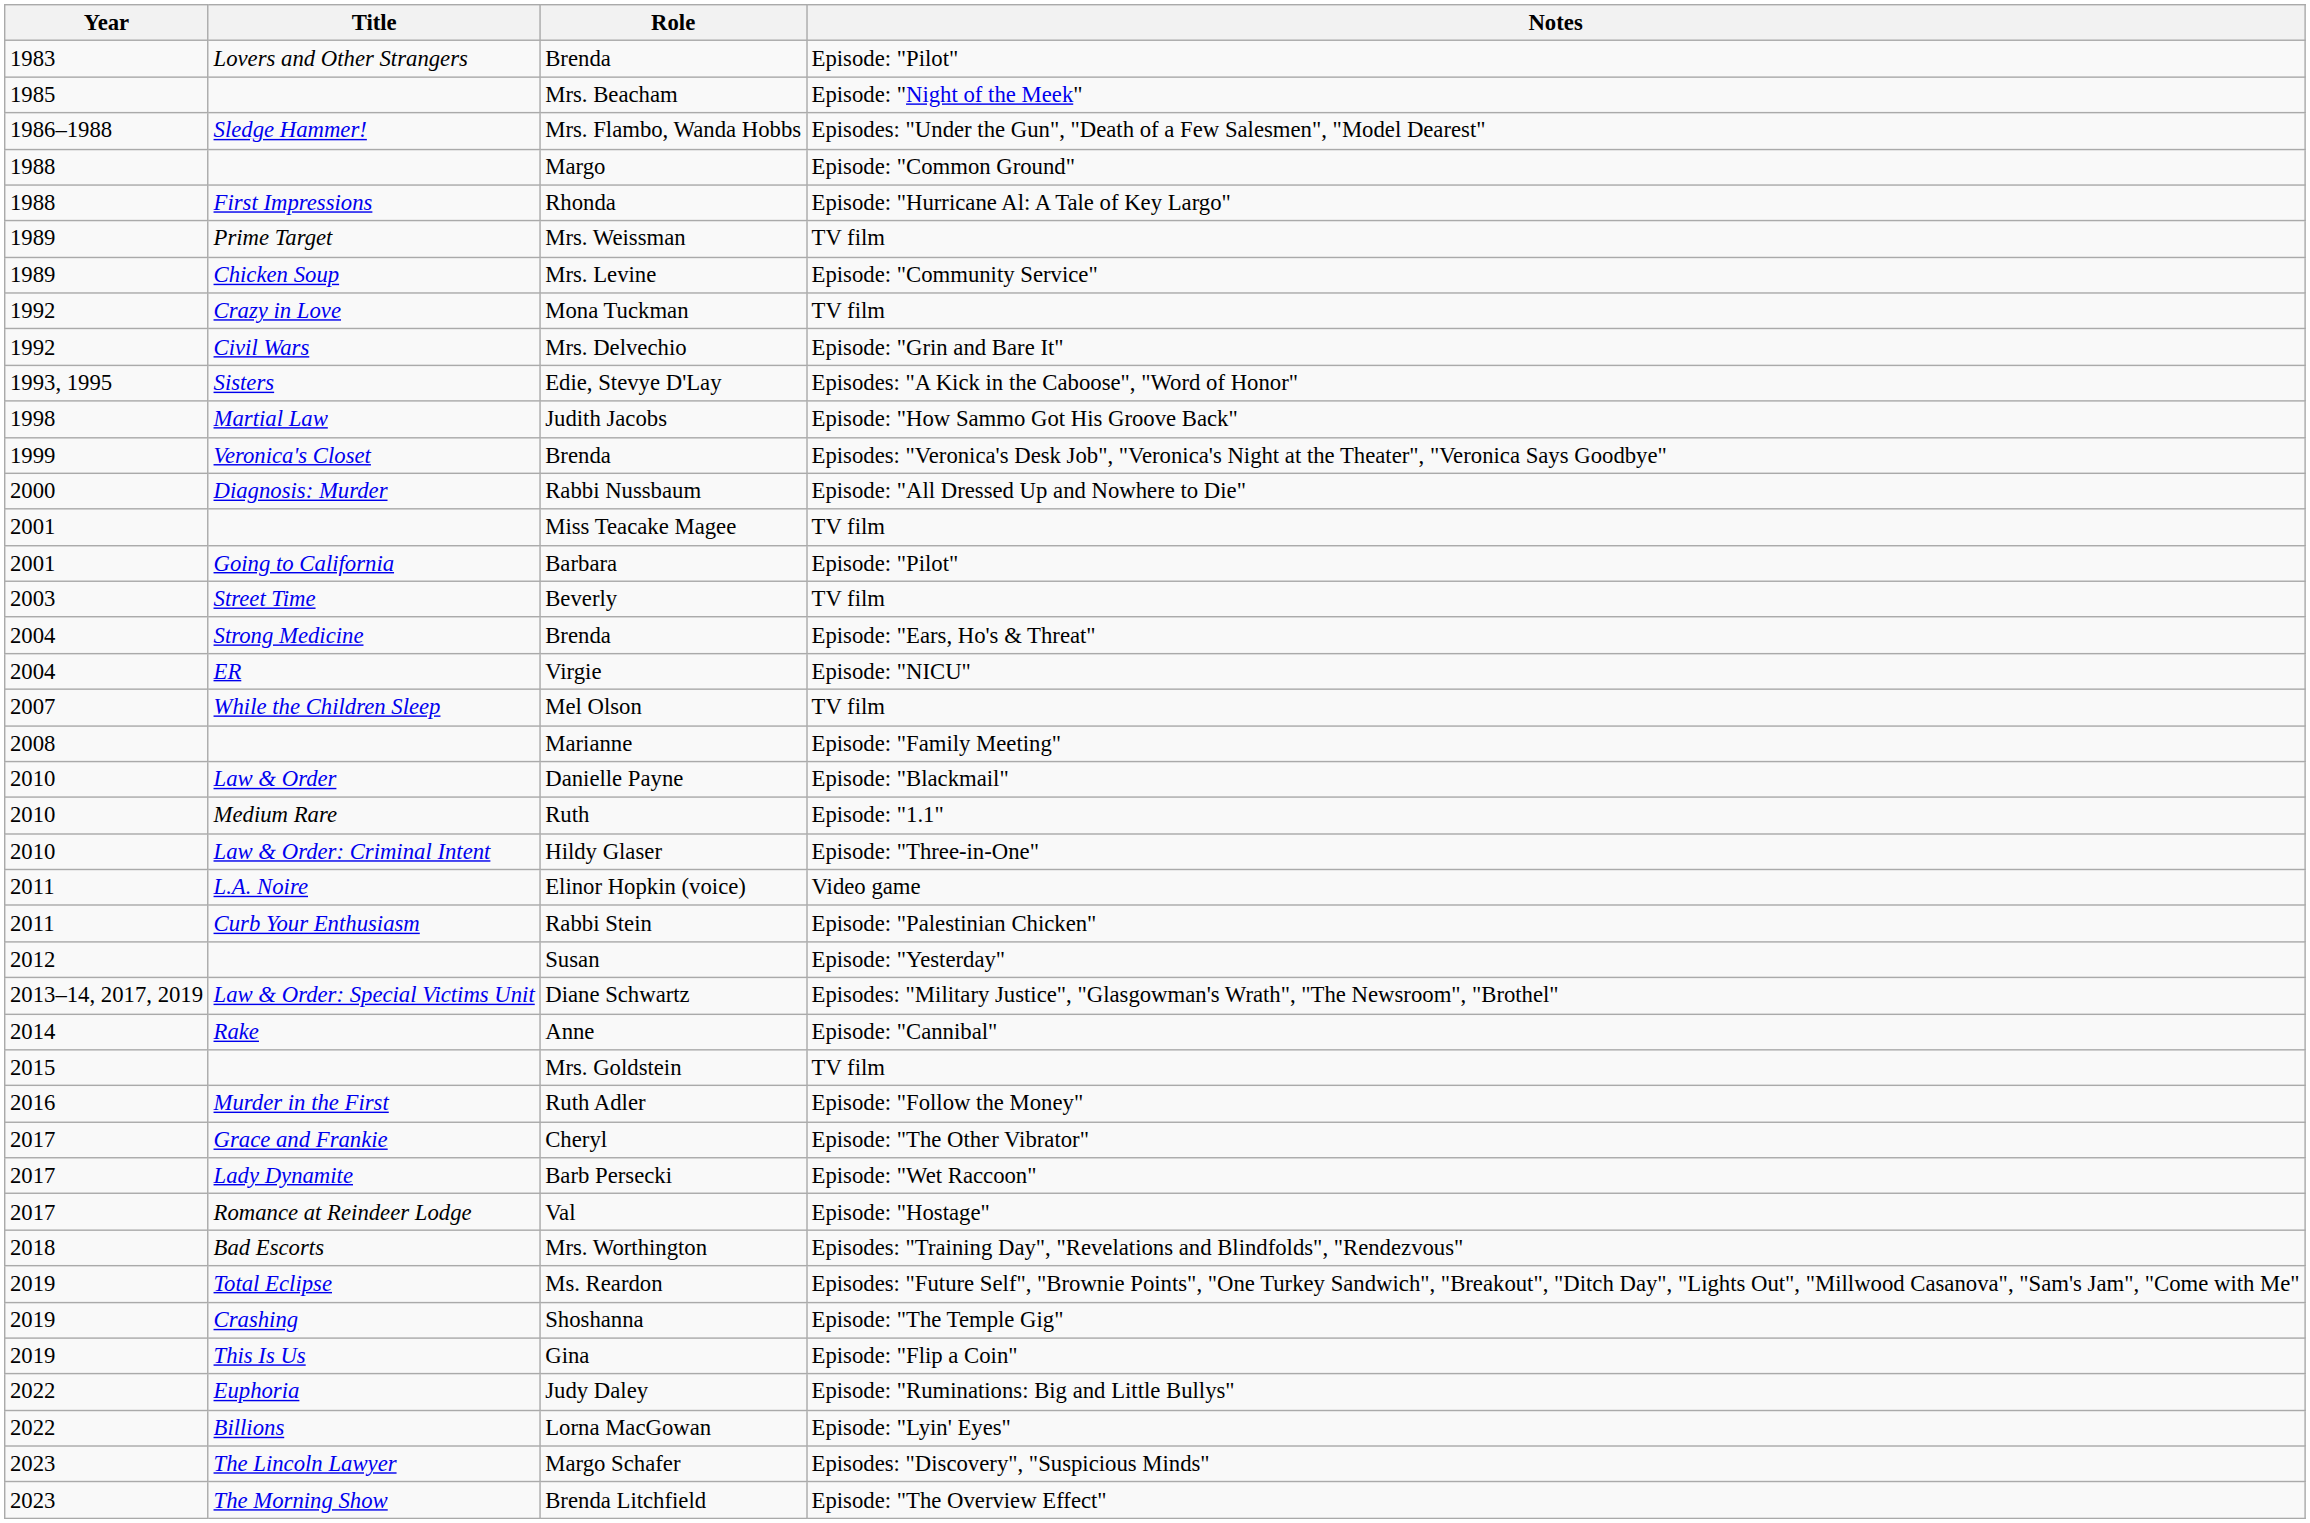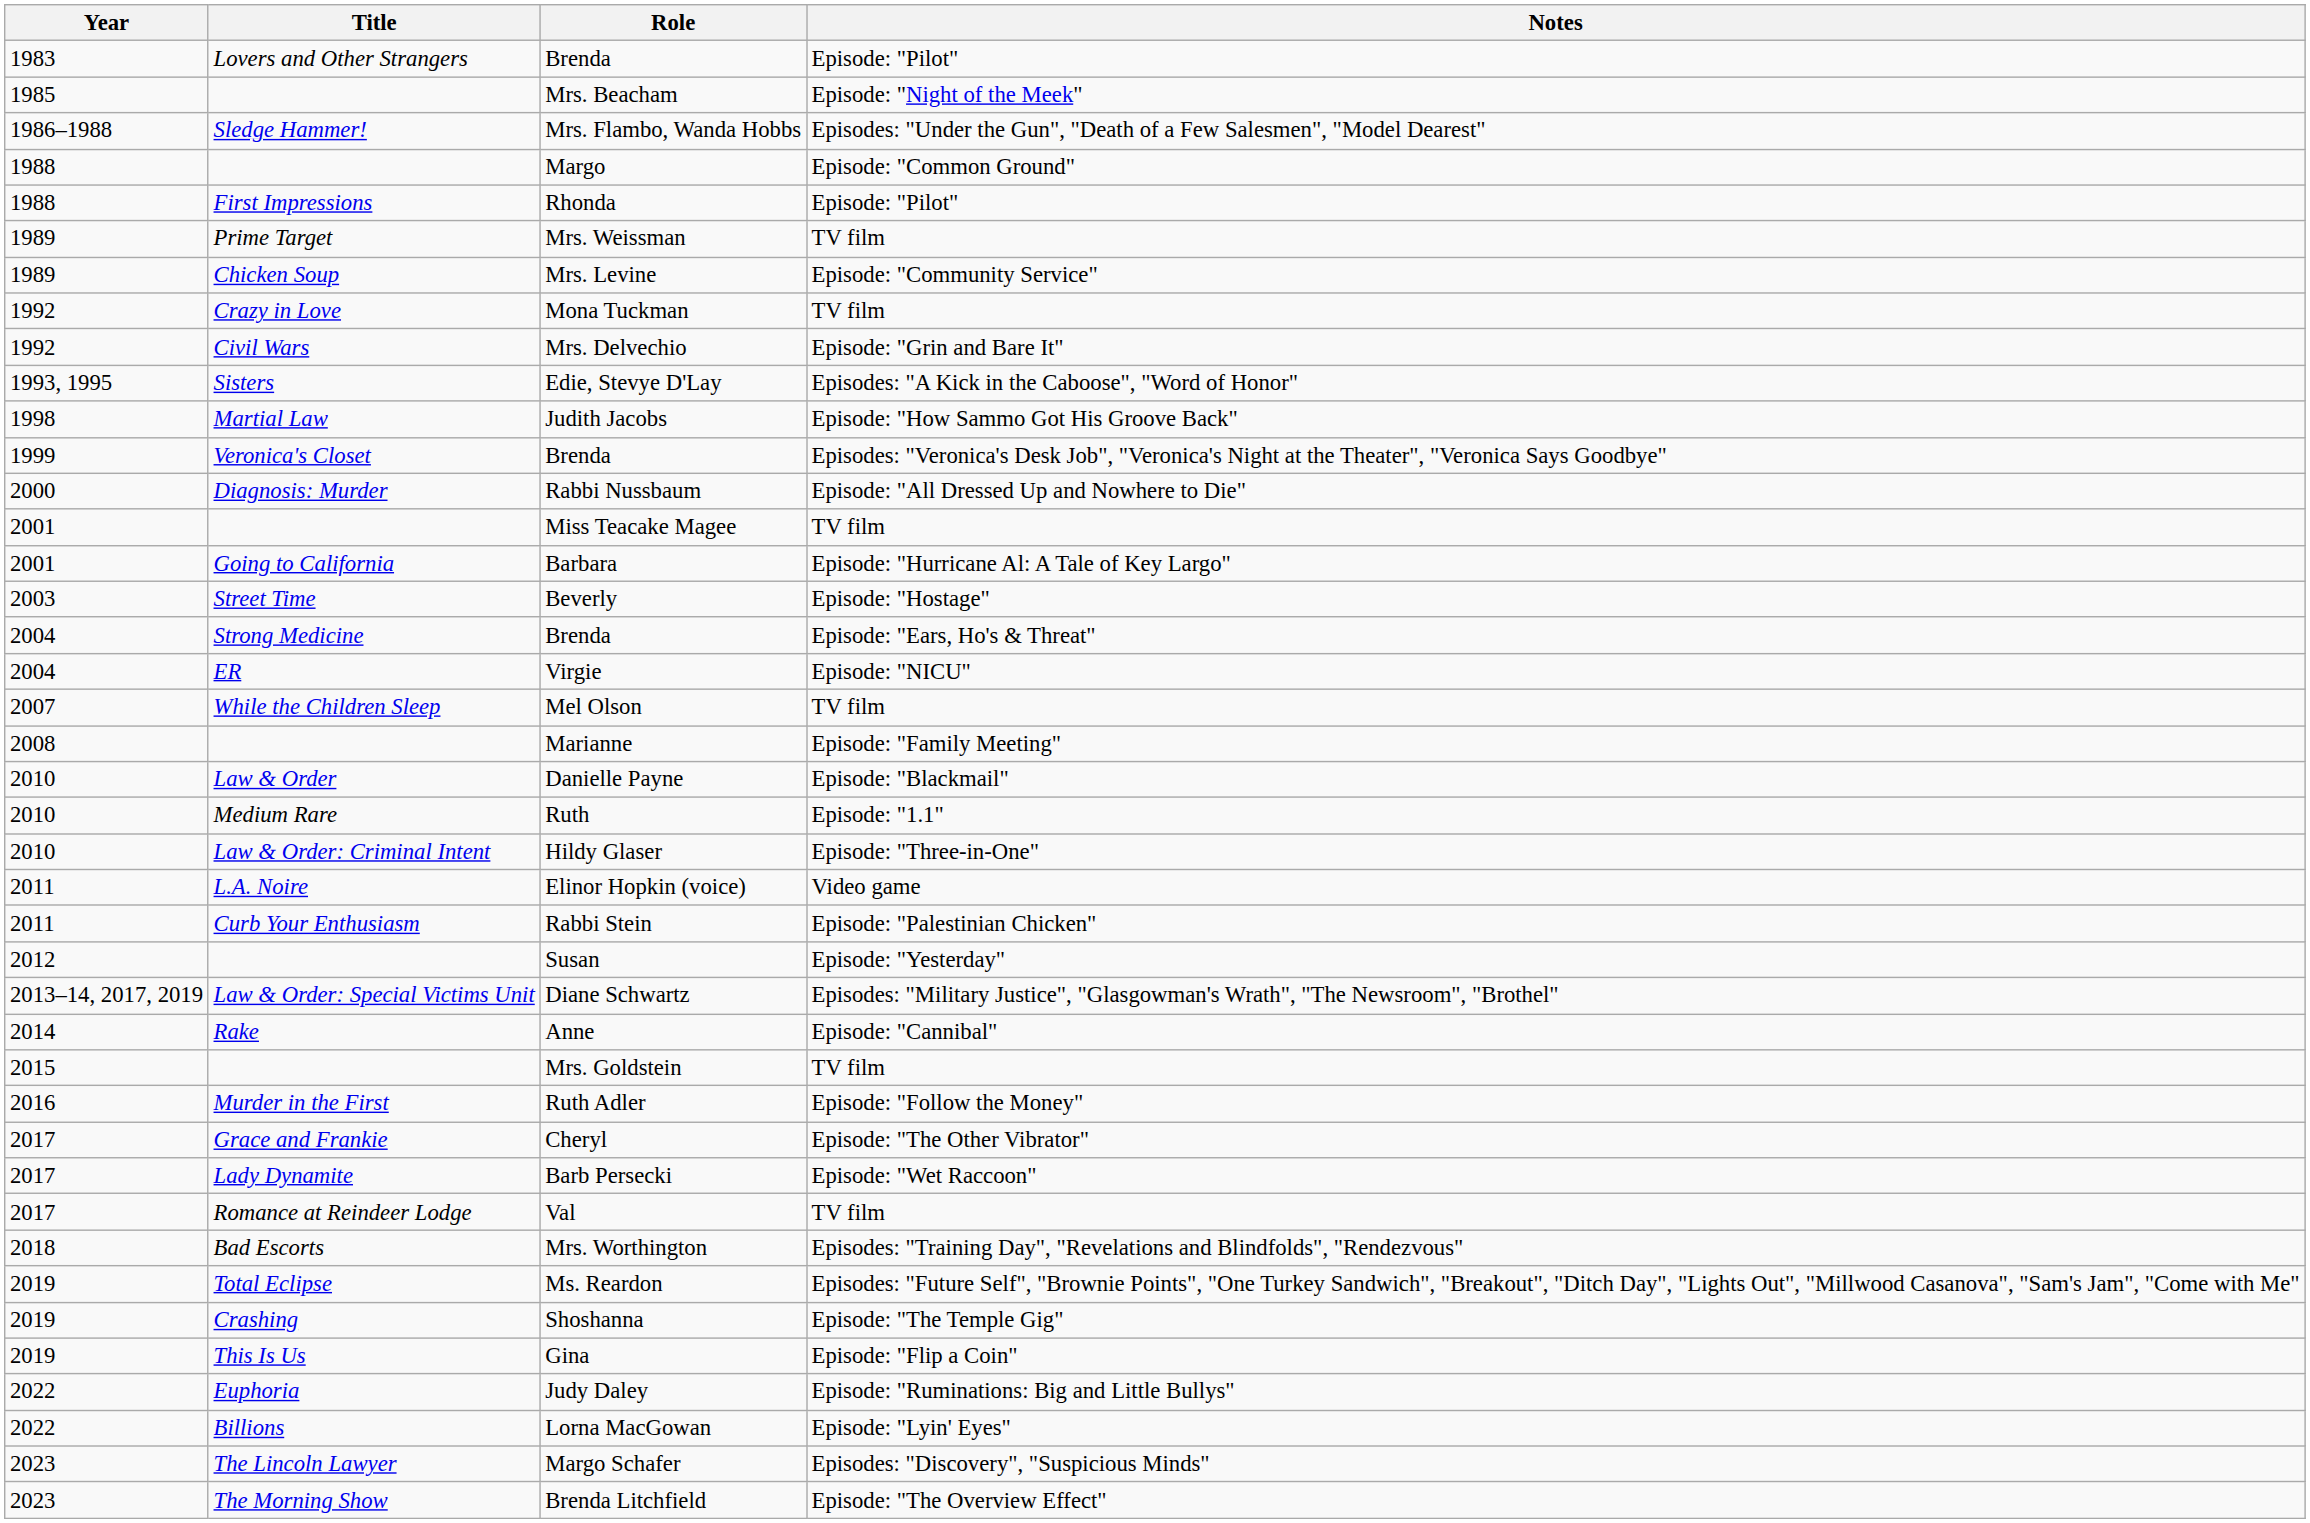 <table class="wikitable sortable">
 <tr>
 <th>Year</th>
 <th>Title</th>
 <th>Role</th>
 <th class="unsortable">Notes</th>
 </tr>
 <tr>
 <td>1983</td>
 <td><em>Lovers and Other Strangers</em></td>
 <td>Brenda</td>
 <td>Episode: "Pilot"</td>
 </tr>
 <tr>
 <td>1985</td>
 <td><em></em></td>
 <td>Mrs. Beacham</td>
 <td>Episode: "<a href='#'>Night of the Meek</a>"</td>
 </tr>
 <tr>
 <td>1986–1988</td>
 <td><em><a href='#'>Sledge Hammer!</a></em></td>
 <td>Mrs. Flambo, Wanda Hobbs</td>
 <td>Episodes: "Under the Gun", "Death of a Few Salesmen", "Model Dearest"</td>
 </tr>
 <tr>
 <td>1988</td>
 <td><em></em></td>
 <td>Margo</td>
 <td>Episode: "Common Ground"</td>
 </tr>
 <tr>
 <td>1988</td>
 <td><em><a href='#'>First Impressions</a></em></td>
 <td>Rhonda</td>
-<td>Episode: "Hurricane Al: A Tale of Key Largo"</td>
+<td>Episode: "Pilot"</td>
 </tr>
 <tr>
 <td>1989</td>
 <td><em>Prime Target</em></td>
 <td>Mrs. Weissman</td>
 <td>TV film</td>
 </tr>
 <tr>
 <td>1989</td>
 <td><em><a href='#'>Chicken Soup</a></em></td>
 <td>Mrs. Levine</td>
 <td>Episode: "Community Service"</td>
 </tr>
 <tr>
 <td>1992</td>
 <td><em><a href='#'>Crazy in Love</a></em></td>
 <td>Mona Tuckman</td>
 <td>TV film</td>
 </tr>
 <tr>
 <td>1992</td>
 <td><em><a href='#'>Civil Wars</a></em></td>
 <td>Mrs. Delvechio</td>
 <td>Episode: "Grin and Bare It"</td>
 </tr>
 <tr>
 <td>1993, 1995</td>
 <td><em><a href='#'>Sisters</a></em></td>
 <td>Edie, Stevye D'Lay</td>
 <td>Episodes: "A Kick in the Caboose", "Word of Honor"</td>
 </tr>
 <tr>
 <td>1998</td>
 <td><em><a href='#'>Martial Law</a></em></td>
 <td>Judith Jacobs</td>
 <td>Episode: "How Sammo Got His Groove Back"</td>
 </tr>
 <tr>
 <td>1999</td>
 <td><em><a href='#'>Veronica's Closet</a></em></td>
 <td>Brenda</td>
 <td>Episodes: "Veronica's Desk Job", "Veronica's Night at the Theater", "Veronica Says Goodbye"</td>
 </tr>
 <tr>
 <td>2000</td>
 <td><em><a href='#'>Diagnosis: Murder</a></em></td>
 <td>Rabbi Nussbaum</td>
 <td>Episode: "All Dressed Up and Nowhere to Die"</td>
 </tr>
 <tr>
 <td>2001</td>
 <td><em></em></td>
 <td>Miss Teacake Magee</td>
 <td>TV film</td>
 </tr>
 <tr>
 <td>2001</td>
 <td><em><a href='#'>Going to California</a></em></td>
 <td>Barbara</td>
-<td>Episode: "Pilot"</td>
+<td>Episode: "Hurricane Al: A Tale of Key Largo"</td>
 </tr>
 <tr>
 <td>2003</td>
 <td><em><a href='#'>Street Time</a></em></td>
 <td>Beverly</td>
-<td>TV film</td>
+<td>Episode: "Hostage"</td>
 </tr>
 <tr>
 <td>2004</td>
 <td><em><a href='#'>Strong Medicine</a></em></td>
 <td>Brenda</td>
 <td>Episode: "Ears, Ho's & Threat"</td>
 </tr>
 <tr>
 <td>2004</td>
 <td><em><a href='#'>ER</a></em></td>
 <td>Virgie</td>
 <td>Episode: "NICU"</td>
 </tr>
 <tr>
 <td>2007</td>
 <td><em><a href='#'>While the Children Sleep</a></em></td>
 <td>Mel Olson</td>
 <td>TV film</td>
 </tr>
 <tr>
 <td>2008</td>
 <td><em></em></td>
 <td>Marianne</td>
 <td>Episode: "Family Meeting"</td>
 </tr>
 <tr>
 <td>2010</td>
 <td><em><a href='#'>Law & Order</a></em></td>
 <td>Danielle Payne</td>
 <td>Episode: "Blackmail"</td>
 </tr>
 <tr>
 <td>2010</td>
 <td><em>Medium Rare</em></td>
 <td>Ruth</td>
 <td>Episode: "1.1"</td>
 </tr>
 <tr>
 <td>2010</td>
 <td><em><a href='#'>Law & Order: Criminal Intent</a></em></td>
 <td>Hildy Glaser</td>
 <td>Episode: "Three-in-One"</td>
 </tr>
 <tr>
 <td>2011</td>
 <td><em><a href='#'>L.A. Noire</a></em></td>
 <td>Elinor Hopkin (voice)</td>
 <td>Video game</td>
 </tr>
 <tr>
 <td>2011</td>
 <td><em><a href='#'>Curb Your Enthusiasm</a></em></td>
 <td>Rabbi Stein</td>
 <td>Episode: "Palestinian Chicken"</td>
 </tr>
 <tr>
 <td>2012</td>
 <td><em></em></td>
 <td>Susan</td>
 <td>Episode: "Yesterday"</td>
 </tr>
 <tr>
 <td>2013–14, 2017, 2019</td>
 <td><em><a href='#'>Law & Order: Special Victims Unit</a></em></td>
 <td>Diane Schwartz</td>
 <td>Episodes: "Military Justice", "Glasgowman's Wrath", "The Newsroom", "Brothel"</td>
 </tr>
 <tr>
 <td>2014</td>
 <td><em><a href='#'>Rake</a></em></td>
 <td>Anne</td>
 <td>Episode: "Cannibal"</td>
 </tr>
 <tr>
 <td>2015</td>
 <td><em></em></td>
 <td>Mrs. Goldstein</td>
 <td>TV film</td>
 </tr>
 <tr>
 <td>2016</td>
 <td><em><a href='#'>Murder in the First</a></em></td>
 <td>Ruth Adler</td>
 <td>Episode: "Follow the Money"</td>
 </tr>
 <tr>
 <td>2017</td>
 <td><em><a href='#'>Grace and Frankie</a></em></td>
 <td>Cheryl</td>
 <td>Episode: "The Other Vibrator"</td>
 </tr>
 <tr>
 <td>2017</td>
 <td><em><a href='#'>Lady Dynamite</a></em></td>
 <td>Barb Persecki</td>
 <td>Episode: "Wet Raccoon"</td>
 </tr>
 <tr>
 <td>2017</td>
 <td><em>Romance at Reindeer Lodge</em></td>
 <td>Val</td>
-<td>Episode: "Hostage"</td>
+<td>TV film</td>
 </tr>
 <tr>
 <td>2018</td>
 <td><em>Bad Escorts</em></td>
 <td>Mrs. Worthington</td>
 <td>Episodes: "Training Day", "Revelations and Blindfolds", "Rendezvous"</td>
 </tr>
 <tr>
 <td>2019</td>
 <td><em><a href='#'>Total Eclipse</a></em></td>
 <td>Ms. Reardon</td>
 <td>Episodes: "Future Self", "Brownie Points", "One Turkey Sandwich", "Breakout", "Ditch Day", "Lights Out", "Millwood Casanova", "Sam's Jam", "Come with Me"</td>
 </tr>
 <tr>
 <td>2019</td>
 <td><em><a href='#'>Crashing</a></em></td>
 <td>Shoshanna</td>
 <td>Episode: "The Temple Gig"</td>
 </tr>
 <tr>
 <td>2019</td>
 <td><em><a href='#'>This Is Us</a></em></td>
 <td>Gina</td>
 <td>Episode: "Flip a Coin"</td>
 </tr>
 <tr>
 <td>2022</td>
 <td><em><a href='#'>Euphoria</a></em></td>
 <td>Judy Daley</td>
 <td>Episode: "Ruminations: Big and Little Bullys"</td>
 </tr>
 <tr>
 <td>2022</td>
 <td><a href='#'><em>Billions</em></a></td>
 <td>Lorna MacGowan</td>
 <td>Episode: "Lyin' Eyes"</td>
 </tr>
 <tr>
 <td>2023</td>
 <td><a href='#'><em>The Lincoln Lawyer</em></a></td>
 <td>Margo Schafer</td>
 <td>Episodes: "Discovery", "Suspicious Minds"</td>
 </tr>
 <tr>
 <td>2023</td>
 <td><a href='#'><em>The Morning Show</em></a></td>
 <td>Brenda Litchfield</td>
 <td>Episode: "The Overview Effect"</td>
 </tr>
 </table>
